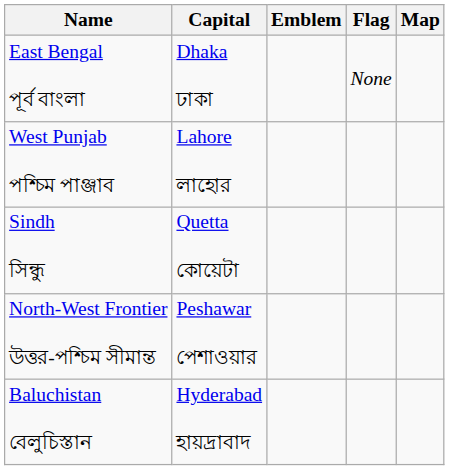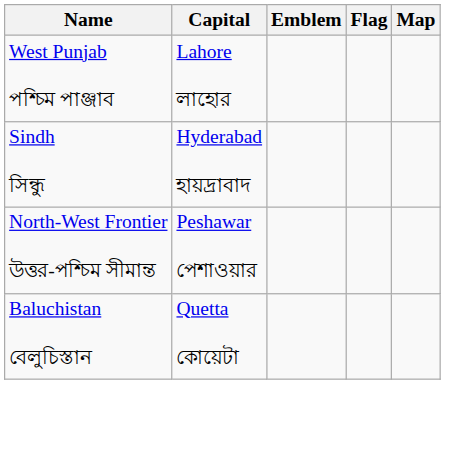 <table class="wikitable sortable" style="text-align:center;">
 <tr>
 <th>Name</th>
 <th>Capital</th>
 <th class="unsortable">Emblem</th>
 <th class="unsortable">Flag</th>
 <th class="unsortable">Map</th>
-</tr>
-<tr>
-<td style="text-align:left;"><a href='#'>East Bengal</a><br><br>পূর্ব বাংলা</td>
-<td style="text-align:left;"><a href='#'>Dhaka</a><br><br>ঢাকা</td>
-<td style="text-align:center;"></td>
-<td style="text-align:center;"><em>None</em></td>
-<td></td>
 </tr>
 <tr>
 <td style="text-align:left;"><a href='#'>West Punjab</a><br><br>পশ্চিম পাঞ্জাব</td>
 <td style="text-align:left;"><a href='#'>Lahore</a><br><br>লাহোর</td>
 <td style="text-align:center;"></td>
 <td style="text-align:center;"></td>
 <td></td>
 </tr>
 <tr>
 <td style="text-align:left;"><a href='#'>Sindh</a><br><br>সিন্ধু</td>
-<td style="text-align:left;"><a href='#'>Quetta</a><br><br>কোয়েটা</td>
+<td style="text-align:left;"><a href='#'>Hyderabad</a><br><br>হায়দ্রাবাদ</td>
 <td style="text-align:center;"></td>
 <td style="text-align:center;"></td>
 <td></td>
 </tr>
 <tr>
 <td style="text-align:left;"><a href='#'>North-West Frontier</a><br><br>উত্তর-পশ্চিম সীমান্ত</td>
 <td style="text-align:left;"><a href='#'>Peshawar</a><br><br>পেশাওয়ার</td>
 <td style="text-align:center;"></td>
 <td style="text-align:center;"></td>
 <td></td>
 </tr>
 <tr>
 <td style="text-align:left;"><a href='#'>Baluchistan</a><br><br>বেলুচিস্তান</td>
-<td style="text-align:left;"><a href='#'>Hyderabad</a><br><br>হায়দ্রাবাদ</td>
+<td style="text-align:left;"><a href='#'>Quetta</a><br><br>কোয়েটা</td>
 <td style="text-align:center;"></td>
 <td style="text-align:center;"></td>
 <td></td>
 </tr>
 </table>
